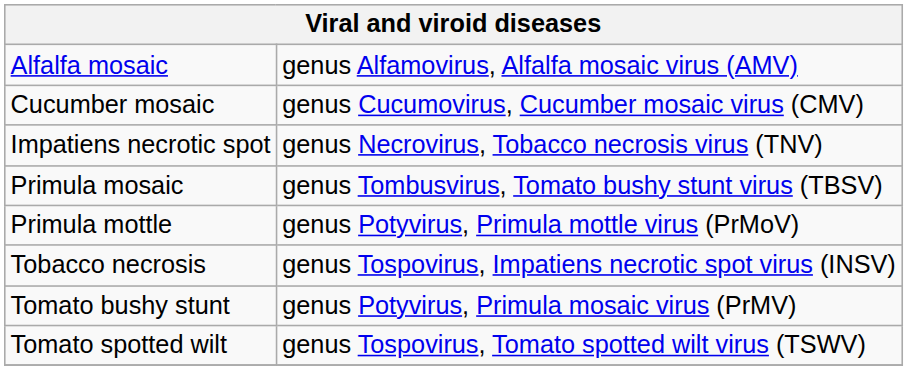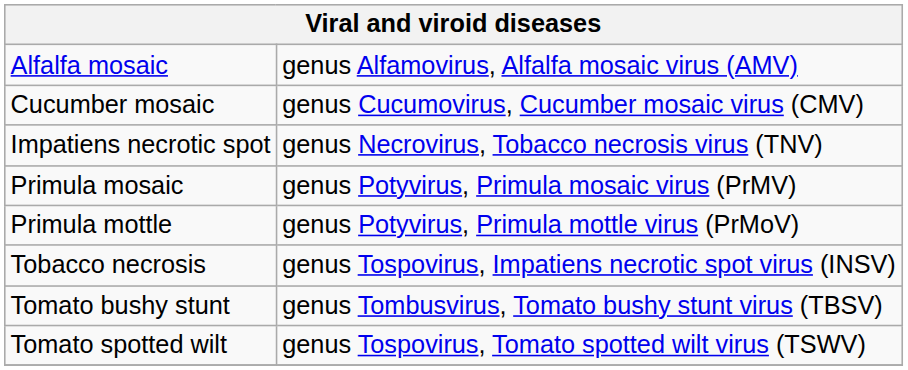 <table class="wikitable" style="clear">
 <tr>
 <th colspan=2><strong>Viral and viroid diseases</strong><br></th>
 </tr>
 <tr>
 <td><a href='#'>Alfalfa mosaic</a></td>
 <td>genus <a href='#'>Alfamovirus</a>, <a href='#'>Alfalfa mosaic virus (AMV)</a></td>
 </tr>
 <tr>
 <td>Cucumber mosaic</td>
 <td>genus <a href='#'>Cucumovirus</a>, <a href='#'>Cucumber mosaic virus</a> (CMV)</td>
 </tr>
 <tr>
 <td>Impatiens necrotic spot</td>
 <td>genus <a href='#'>Necrovirus</a>, <a href='#'>Tobacco necrosis virus</a> (TNV)</td>
 </tr>
 <tr>
 <td>Primula mosaic</td>
-<td>genus <a href='#'>Tombusvirus</a>, <a href='#'>Tomato bushy stunt virus</a> (TBSV)</td>
+<td>genus <a href='#'>Potyvirus</a>, <a href='#'>Primula mosaic virus</a> (PrMV)</td>
 </tr>
 <tr>
 <td>Primula mottle</td>
 <td>genus <a href='#'>Potyvirus</a>, <a href='#'>Primula mottle virus</a> (PrMoV)</td>
 </tr>
 <tr>
 <td>Tobacco necrosis</td>
 <td>genus <a href='#'>Tospovirus</a>, <a href='#'>Impatiens necrotic spot virus</a> (INSV)</td>
 </tr>
 <tr>
 <td>Tomato bushy stunt</td>
-<td>genus <a href='#'>Potyvirus</a>, <a href='#'>Primula mosaic virus</a> (PrMV)</td>
+<td>genus <a href='#'>Tombusvirus</a>, <a href='#'>Tomato bushy stunt virus</a> (TBSV)</td>
 </tr>
 <tr>
 <td>Tomato spotted wilt</td>
 <td>genus <a href='#'>Tospovirus</a>, <a href='#'>Tomato spotted wilt virus</a> (TSWV)</td>
 </tr>
 <tr>
 </tr>
 </table>
